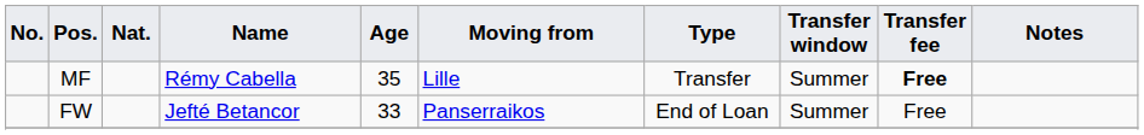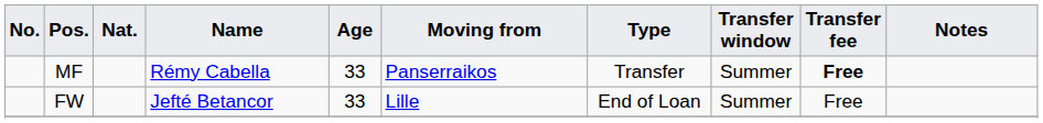 <table class="wikitable" style="text-align:center">
 <tr>
 <th style="background:#eaecf0; color:#000000; width:25px;">Νο.</th>
 <th style="background:#eaecf0; color:#000000; width:25px;">Pos.</th>
 <th style="background:#eaecf0; color:#000000; width:45px;">Nat.</th>
 <th style="background:#eaecf0; color:#000000; width:255px;">Name</th>
 <th style="background:#eaecf0; color:#000000; width:45px;">Age</th>
 <th style="background:#eaecf0; color:#000000; width:263px;">Moving from</th>
 <th style="background:#eaecf0; color:#000000; width:145px;">Type</th>
 <th style="background:#eaecf0; color:#000000; width:75px;">Transfer window</th>
 <th style="background:#eaecf0; color:#000000; width:65px;">Transfer fee</th>
 <th style="background:#eaecf0; color:#000000; width:220px;">Notes</th>
 </tr>
 <tr>
 <td></td>
 <td>MF</td>
 <td></td>
 <td style="text-align:left;"><a href='#'>Rémy Cabella</a></td>
-<td>35</td>
-<td style="text-align:left;"> <a href='#'>Lille</a></td>
+<td>33</td>
+<td style="text-align:left;"> <a href='#'>Panserraikos</a></td>
 <td>Transfer</td>
 <td>Summer</td>
 <td><strong>Free</strong></td>
 <td style="text-align:left;"></td>
 </tr>
 <tr>
 <td></td>
 <td>FW</td>
 <td></td>
 <td style="text-align:left;"><a href='#'>Jefté Betancor</a></td>
 <td>33</td>
-<td style="text-align:left;"> <a href='#'>Panserraikos</a></td>
+<td style="text-align:left;"> <a href='#'>Lille</a></td>
 <td>End of Loan</td>
 <td>Summer</td>
 <td>Free</td>
 <td style="text-align:left;"></td>
 </tr>
 <tr>
 </tr>
 <tr>
 </tr>
 </table>
